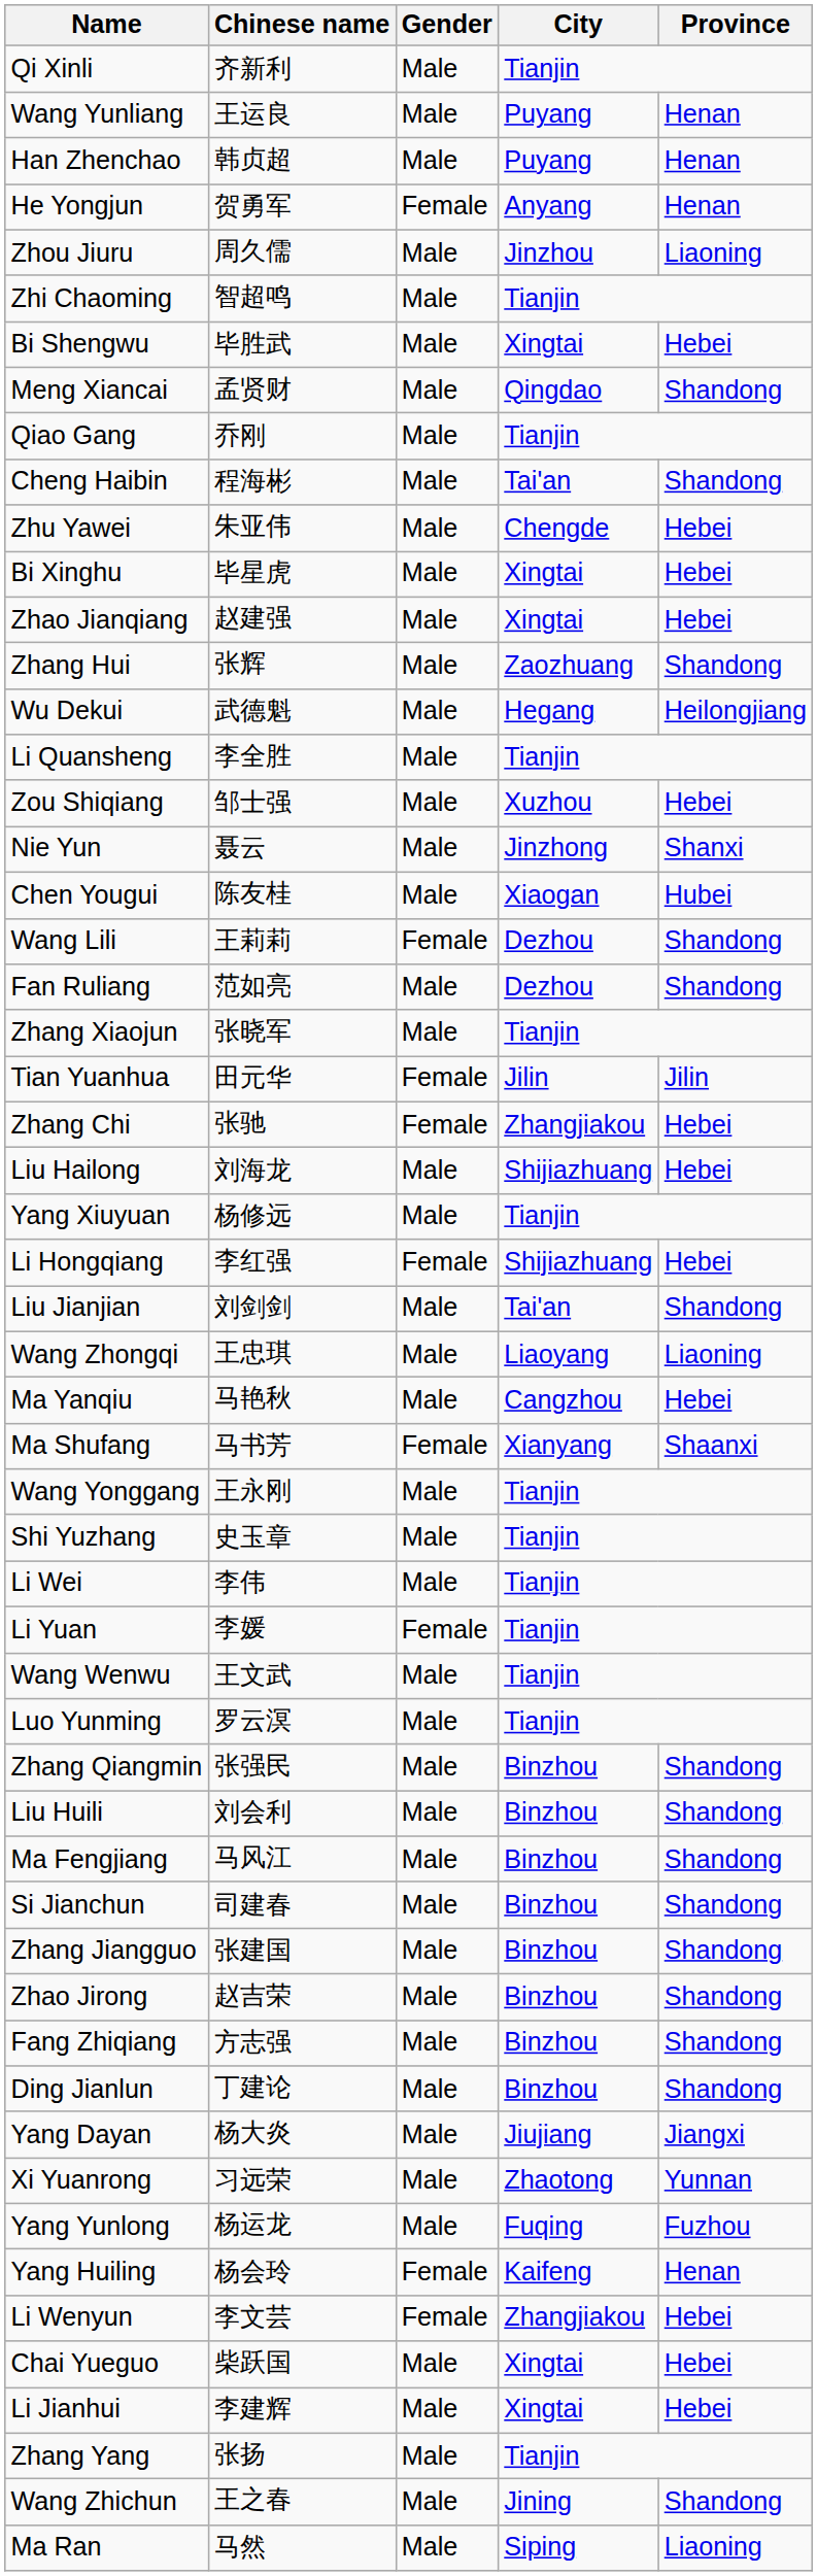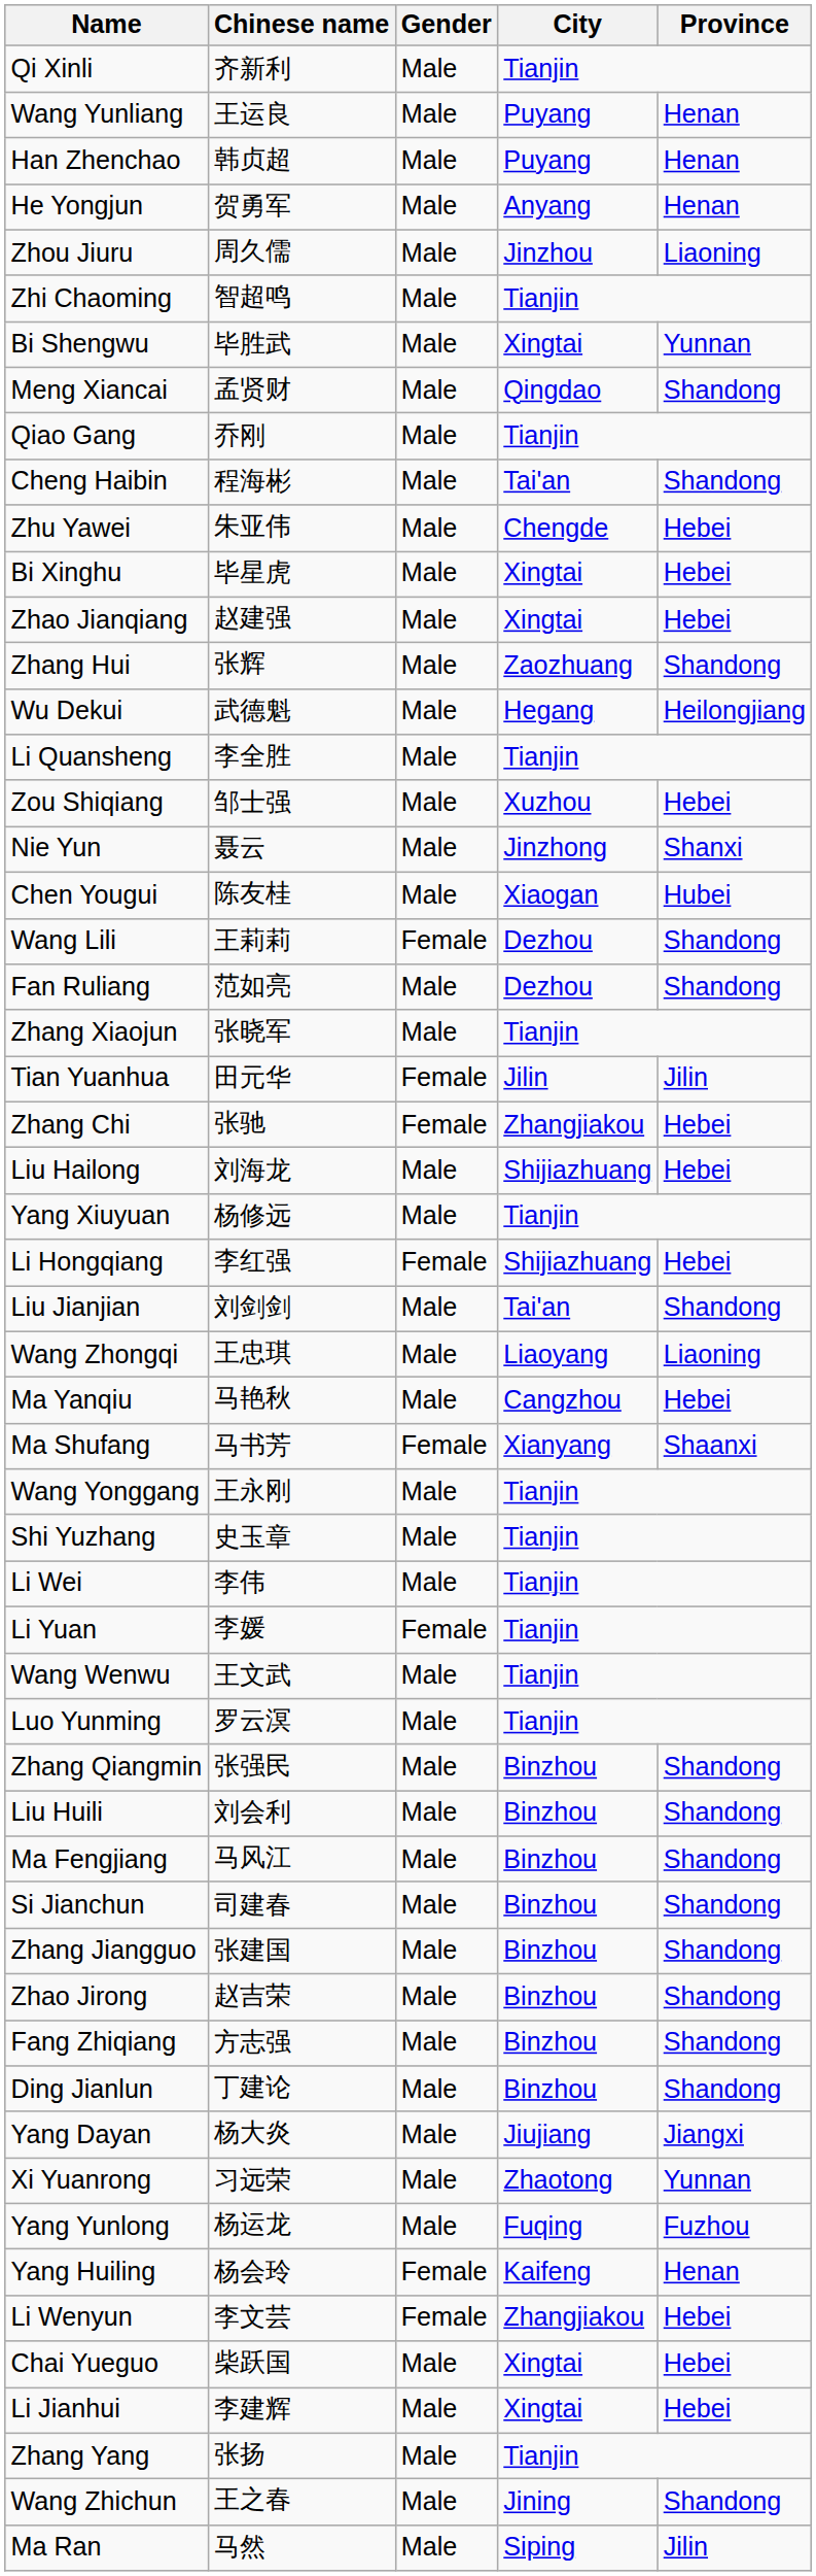 <table class="wikitable mw-collapsible">
 <tr>
 <th>Name</th>
 <th>Chinese name</th>
 <th>Gender</th>
 <th>City</th>
 <th>Province</th>
 </tr>
 <tr>
 <td>Qi Xinli</td>
 <td>齐新利</td>
 <td>Male</td>
 <td colspan="2"><a href='#'>Tianjin</a></td>
 </tr>
 <tr>
 <td>Wang Yunliang</td>
 <td>王运良</td>
 <td>Male</td>
 <td><a href='#'>Puyang</a></td>
 <td><a href='#'>Henan</a></td>
 </tr>
 <tr>
 <td>Han Zhenchao</td>
 <td>韩贞超</td>
 <td>Male</td>
 <td><a href='#'>Puyang</a></td>
 <td><a href='#'>Henan</a></td>
 </tr>
 <tr>
 <td>He Yongjun</td>
 <td>贺勇军</td>
-<td>Female</td>
+<td>Male</td>
 <td><a href='#'>Anyang</a></td>
 <td><a href='#'>Henan</a></td>
 </tr>
 <tr>
 <td>Zhou Jiuru</td>
 <td>周久儒</td>
 <td>Male</td>
 <td><a href='#'>Jinzhou</a></td>
 <td><a href='#'>Liaoning</a></td>
 </tr>
 <tr>
 <td>Zhi Chaoming</td>
 <td>智超鸣</td>
 <td>Male</td>
 <td colspan="2"><a href='#'>Tianjin</a></td>
 </tr>
 <tr>
 <td>Bi Shengwu</td>
 <td>毕胜武</td>
 <td>Male</td>
 <td><a href='#'>Xingtai</a></td>
-<td><a href='#'>Hebei</a></td>
+<td><a href='#'>Yunnan</a></td>
 </tr>
 <tr>
 <td>Meng Xiancai</td>
 <td>孟贤财</td>
 <td>Male</td>
 <td><a href='#'>Qingdao</a></td>
 <td><a href='#'>Shandong</a></td>
 </tr>
 <tr>
 <td>Qiao Gang</td>
 <td>乔刚</td>
 <td>Male</td>
 <td colspan="2"><a href='#'>Tianjin</a></td>
 </tr>
 <tr>
 <td>Cheng Haibin</td>
 <td>程海彬</td>
 <td>Male</td>
 <td><a href='#'>Tai'an</a></td>
 <td><a href='#'>Shandong</a></td>
 </tr>
 <tr>
 <td>Zhu Yawei</td>
 <td>朱亚伟</td>
 <td>Male</td>
 <td><a href='#'>Chengde</a></td>
 <td><a href='#'>Hebei</a></td>
 </tr>
 <tr>
 <td>Bi Xinghu</td>
 <td>毕星虎</td>
 <td>Male</td>
 <td><a href='#'>Xingtai</a></td>
 <td><a href='#'>Hebei</a></td>
 </tr>
 <tr>
 <td>Zhao Jianqiang</td>
 <td>赵建强</td>
 <td>Male</td>
 <td><a href='#'>Xingtai</a></td>
 <td><a href='#'>Hebei</a></td>
 </tr>
 <tr>
 <td>Zhang Hui</td>
 <td>张辉</td>
 <td>Male</td>
 <td><a href='#'>Zaozhuang</a></td>
 <td><a href='#'>Shandong</a></td>
 </tr>
 <tr>
 <td>Wu Dekui</td>
 <td>武德魁</td>
 <td>Male</td>
 <td><a href='#'>Hegang</a></td>
 <td><a href='#'>Heilongjiang</a></td>
 </tr>
 <tr>
 <td>Li Quansheng</td>
 <td>李全胜</td>
 <td>Male</td>
 <td colspan="2"><a href='#'>Tianjin</a></td>
 </tr>
 <tr>
 <td>Zou Shiqiang</td>
 <td>邹士强</td>
 <td>Male</td>
 <td><a href='#'>Xuzhou</a></td>
 <td><a href='#'>Hebei</a></td>
 </tr>
 <tr>
 <td>Nie Yun</td>
 <td>聂云</td>
 <td>Male</td>
 <td><a href='#'>Jinzhong</a></td>
 <td><a href='#'>Shanxi</a></td>
 </tr>
 <tr>
 <td>Chen Yougui</td>
 <td>陈友桂</td>
 <td>Male</td>
 <td><a href='#'>Xiaogan</a></td>
 <td><a href='#'>Hubei</a></td>
 </tr>
 <tr>
 <td>Wang Lili</td>
 <td>王莉莉</td>
 <td>Female</td>
 <td><a href='#'>Dezhou</a></td>
 <td><a href='#'>Shandong</a></td>
 </tr>
 <tr>
 <td>Fan Ruliang</td>
 <td>范如亮</td>
 <td>Male</td>
 <td><a href='#'>Dezhou</a></td>
 <td><a href='#'>Shandong</a></td>
 </tr>
 <tr>
 <td>Zhang Xiaojun</td>
 <td>张晓军</td>
 <td>Male</td>
 <td colspan="2"><a href='#'>Tianjin</a></td>
 </tr>
 <tr>
 <td>Tian Yuanhua</td>
 <td>田元华</td>
 <td>Female</td>
 <td><a href='#'>Jilin</a></td>
 <td><a href='#'>Jilin</a></td>
 </tr>
 <tr>
 <td>Zhang Chi</td>
 <td>张驰</td>
 <td>Female</td>
 <td><a href='#'>Zhangjiakou</a></td>
 <td><a href='#'>Hebei</a></td>
 </tr>
 <tr>
 <td>Liu Hailong</td>
 <td>刘海龙</td>
 <td>Male</td>
 <td><a href='#'>Shijiazhuang</a></td>
 <td><a href='#'>Hebei</a></td>
 </tr>
 <tr>
 <td>Yang Xiuyuan</td>
 <td>杨修远</td>
 <td>Male</td>
 <td colspan="2"><a href='#'>Tianjin</a></td>
 </tr>
 <tr>
 <td>Li Hongqiang</td>
 <td>李红强</td>
 <td>Female</td>
 <td><a href='#'>Shijiazhuang</a></td>
 <td><a href='#'>Hebei</a></td>
 </tr>
 <tr>
 <td>Liu Jianjian</td>
 <td>刘剑剑</td>
 <td>Male</td>
 <td><a href='#'>Tai'an</a></td>
 <td><a href='#'>Shandong</a></td>
 </tr>
 <tr>
 <td>Wang Zhongqi</td>
 <td>王忠琪</td>
 <td>Male</td>
 <td><a href='#'>Liaoyang</a></td>
 <td><a href='#'>Liaoning</a></td>
 </tr>
 <tr>
 <td>Ma Yanqiu</td>
 <td>马艳秋</td>
 <td>Male</td>
 <td><a href='#'>Cangzhou</a></td>
 <td><a href='#'>Hebei</a></td>
 </tr>
 <tr>
 <td>Ma Shufang</td>
 <td>马书芳</td>
 <td>Female</td>
 <td><a href='#'>Xianyang</a></td>
 <td><a href='#'>Shaanxi</a></td>
 </tr>
 <tr>
 <td>Wang Yonggang</td>
 <td>王永刚</td>
 <td>Male</td>
 <td colspan="2"><a href='#'>Tianjin</a></td>
 </tr>
 <tr>
 <td>Shi Yuzhang</td>
 <td>史玉章</td>
 <td>Male</td>
 <td colspan="2"><a href='#'>Tianjin</a></td>
 </tr>
 <tr>
 <td>Li Wei</td>
 <td>李伟</td>
 <td>Male</td>
 <td colspan="2"><a href='#'>Tianjin</a></td>
 </tr>
 <tr>
 <td>Li Yuan</td>
 <td>李媛</td>
 <td>Female</td>
 <td colspan="2"><a href='#'>Tianjin</a></td>
 </tr>
 <tr>
 <td>Wang Wenwu</td>
 <td>王文武</td>
 <td>Male</td>
 <td colspan="2"><a href='#'>Tianjin</a></td>
 </tr>
 <tr>
 <td>Luo Yunming</td>
 <td>罗云溟</td>
 <td>Male</td>
 <td colspan="2"><a href='#'>Tianjin</a></td>
 </tr>
 <tr>
 <td>Zhang Qiangmin</td>
 <td>张强民</td>
 <td>Male</td>
 <td><a href='#'>Binzhou</a></td>
 <td><a href='#'>Shandong</a></td>
 </tr>
 <tr>
 <td>Liu Huili</td>
 <td>刘会利</td>
 <td>Male</td>
 <td><a href='#'>Binzhou</a></td>
 <td><a href='#'>Shandong</a></td>
 </tr>
 <tr>
 <td>Ma Fengjiang</td>
 <td>马风江</td>
 <td>Male</td>
 <td><a href='#'>Binzhou</a></td>
 <td><a href='#'>Shandong</a></td>
 </tr>
 <tr>
 <td>Si Jianchun</td>
 <td>司建春</td>
 <td>Male</td>
 <td><a href='#'>Binzhou</a></td>
 <td><a href='#'>Shandong</a></td>
 </tr>
 <tr>
 <td>Zhang Jiangguo</td>
 <td>张建国</td>
 <td>Male</td>
 <td><a href='#'>Binzhou</a></td>
 <td><a href='#'>Shandong</a></td>
 </tr>
 <tr>
 <td>Zhao Jirong</td>
 <td>赵吉荣</td>
 <td>Male</td>
 <td><a href='#'>Binzhou</a></td>
 <td><a href='#'>Shandong</a></td>
 </tr>
 <tr>
 <td>Fang Zhiqiang</td>
 <td>方志强</td>
 <td>Male</td>
 <td><a href='#'>Binzhou</a></td>
 <td><a href='#'>Shandong</a></td>
 </tr>
 <tr>
 <td>Ding Jianlun</td>
 <td>丁建论</td>
 <td>Male</td>
 <td><a href='#'>Binzhou</a></td>
 <td><a href='#'>Shandong</a></td>
 </tr>
 <tr>
 <td>Yang Dayan</td>
 <td>杨大炎</td>
 <td>Male</td>
 <td><a href='#'>Jiujiang</a></td>
 <td><a href='#'>Jiangxi</a></td>
 </tr>
 <tr>
 <td>Xi Yuanrong</td>
 <td>习远荣</td>
 <td>Male</td>
 <td><a href='#'>Zhaotong</a></td>
 <td><a href='#'>Yunnan</a></td>
 </tr>
 <tr>
 <td>Yang Yunlong</td>
 <td>杨运龙</td>
 <td>Male</td>
 <td><a href='#'>Fuqing</a></td>
 <td><a href='#'>Fuzhou</a></td>
 </tr>
 <tr>
 <td>Yang Huiling</td>
 <td>杨会玲</td>
 <td>Female</td>
 <td><a href='#'>Kaifeng</a></td>
 <td><a href='#'>Henan</a></td>
 </tr>
 <tr>
 <td>Li Wenyun</td>
 <td>李文芸</td>
 <td>Female</td>
 <td><a href='#'>Zhangjiakou</a></td>
 <td><a href='#'>Hebei</a></td>
 </tr>
 <tr>
 <td>Chai Yueguo</td>
 <td>柴跃国</td>
 <td>Male</td>
 <td><a href='#'>Xingtai</a></td>
 <td><a href='#'>Hebei</a></td>
 </tr>
 <tr>
 <td>Li Jianhui</td>
 <td>李建辉</td>
 <td>Male</td>
 <td><a href='#'>Xingtai</a></td>
 <td><a href='#'>Hebei</a></td>
 </tr>
 <tr>
 <td>Zhang Yang</td>
 <td>张扬</td>
 <td>Male</td>
 <td colspan="2"><a href='#'>Tianjin</a></td>
 </tr>
 <tr>
 <td>Wang Zhichun</td>
 <td>王之春</td>
 <td>Male</td>
 <td><a href='#'>Jining</a></td>
 <td><a href='#'>Shandong</a></td>
 </tr>
 <tr>
 <td>Ma Ran</td>
 <td>马然</td>
 <td>Male</td>
 <td><a href='#'>Siping</a></td>
-<td><a href='#'>Liaoning</a></td>
+<td><a href='#'>Jilin</a></td>
 </tr>
 </table>
